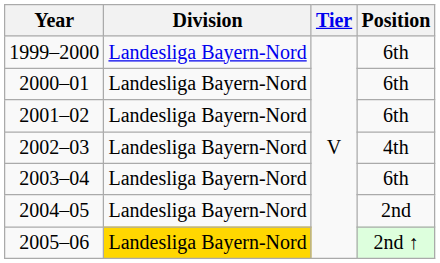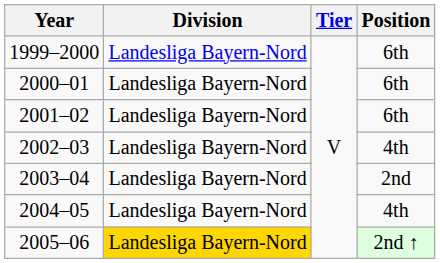 <table class="wikitable">
 <tr>
 <th>Year</th>
 <th>Division</th>
 <th><a href='#'>Tier</a></th>
 <th>Position</th>
 </tr>
 <tr align="center">
 <td>1999–2000</td>
 <td align="left"><a href='#'>Landesliga Bayern-Nord</a></td>
 <td rowspan=7>V</td>
 <td>6th</td>
 </tr>
 <tr align="center">
 <td>2000–01</td>
 <td align="left">Landesliga Bayern-Nord</td>
 <td>6th</td>
 </tr>
 <tr align="center">
 <td>2001–02</td>
 <td align="left">Landesliga Bayern-Nord</td>
 <td>6th</td>
 </tr>
 <tr align="center">
 <td>2002–03</td>
 <td align="left">Landesliga Bayern-Nord</td>
 <td>4th</td>
 </tr>
 <tr align="center">
 <td>2003–04</td>
 <td align="left">Landesliga Bayern-Nord</td>
-<td>6th</td>
+<td>2nd</td>
 </tr>
 <tr align="center">
 <td>2004–05</td>
 <td align="left">Landesliga Bayern-Nord</td>
-<td>2nd</td>
+<td>4th</td>
 </tr>
 <tr align="center">
 <td>2005–06</td>
 <td align="left" style="background: gold;">Landesliga Bayern-Nord</td>
 <td bgcolor="#ddffdd">2nd ↑</td>
 </tr>
 </table>
